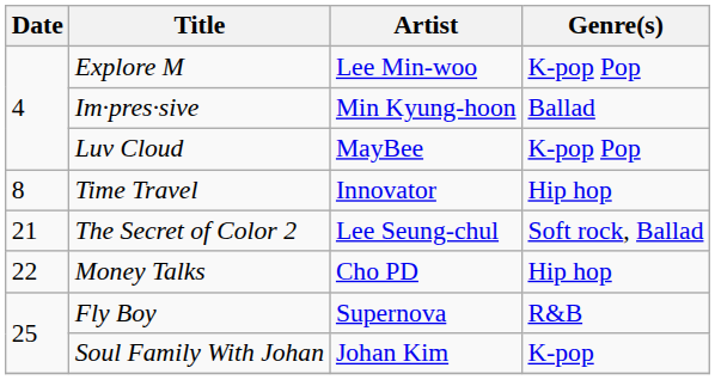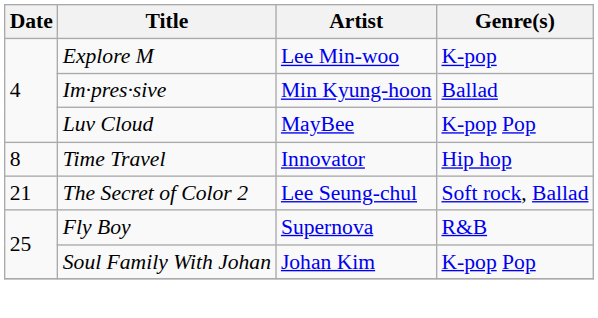 <table class="wikitable" style="text-align: left;">
 <tr>
 <th>Date</th>
 <th>Title</th>
 <th>Artist</th>
 <th>Genre(s)</th>
 </tr>
 <tr>
 <td rowspan="3">4</td>
 <td><em>Explore M</em></td>
 <td><a href='#'>Lee Min-woo</a></td>
-<td><a href='#'>K-pop</a> <a href='#'>Pop</a></td>
+<td><a href='#'>K-pop</a></td>
 </tr>
 <tr>
 <td><em>Im·pres·sive</em></td>
 <td><a href='#'>Min Kyung-hoon</a></td>
 <td><a href='#'>Ballad</a></td>
 </tr>
 <tr>
 <td><em>Luv Cloud</em></td>
 <td><a href='#'>MayBee</a></td>
 <td><a href='#'>K-pop</a> <a href='#'>Pop</a></td>
 </tr>
 <tr>
 <td>8</td>
 <td><em>Time Travel</em></td>
 <td><a href='#'>Innovator</a></td>
 <td><a href='#'>Hip hop</a></td>
 </tr>
 <tr>
 <td>21</td>
 <td><em>The Secret of Color 2</em></td>
 <td><a href='#'>Lee Seung-chul</a></td>
 <td><a href='#'>Soft rock</a>, <a href='#'>Ballad</a></td>
 </tr>
 <tr>
-<td>22</td>
-<td><em>Money Talks</em></td>
-<td><a href='#'>Cho PD</a></td>
-<td><a href='#'>Hip hop</a></td>
-</tr>
-<tr>
 <td rowspan="2">25</td>
 <td><em>Fly Boy</em></td>
 <td><a href='#'>Supernova</a></td>
 <td><a href='#'>R&B</a></td>
 </tr>
 <tr>
 <td><em>Soul Family With Johan</em></td>
 <td><a href='#'>Johan Kim</a></td>
-<td><a href='#'>K-pop</a></td>
+<td><a href='#'>K-pop</a> <a href='#'>Pop</a></td>
 </tr>
 <tr>
 </tr>
 </table>
